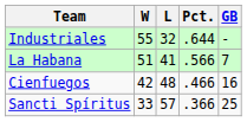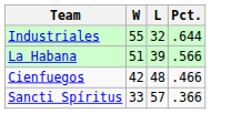 <table class="wikitable">
 <tr>
 <th>Team</th>
 <th>W</th>
 <th>L</th>
 <th>Pct.</th>
-<th><a href='#'>GB</a></th>
 </tr>
 <tr style="background-color:#ccffcc;">
 <td><a href='#'>Industriales</a></td>
 <td>55</td>
 <td>32</td>
 <td>.644</td>
-<td>-</td>
 </tr>
 <tr style="background-color:#ccffcc;">
 <td><a href='#'>La Habana</a></td>
 <td>51</td>
-<td>41</td>
+<td>39</td>
 <td>.566</td>
-<td>7</td>
 </tr>
 <tr>
 <td><a href='#'>Cienfuegos</a></td>
 <td>42</td>
 <td>48</td>
 <td>.466</td>
-<td>16</td>
 </tr>
 <tr>
 <td><a href='#'>Sancti Spíritus</a></td>
 <td>33</td>
 <td>57</td>
 <td>.366</td>
-<td>25</td>
 </tr>
 </table>
